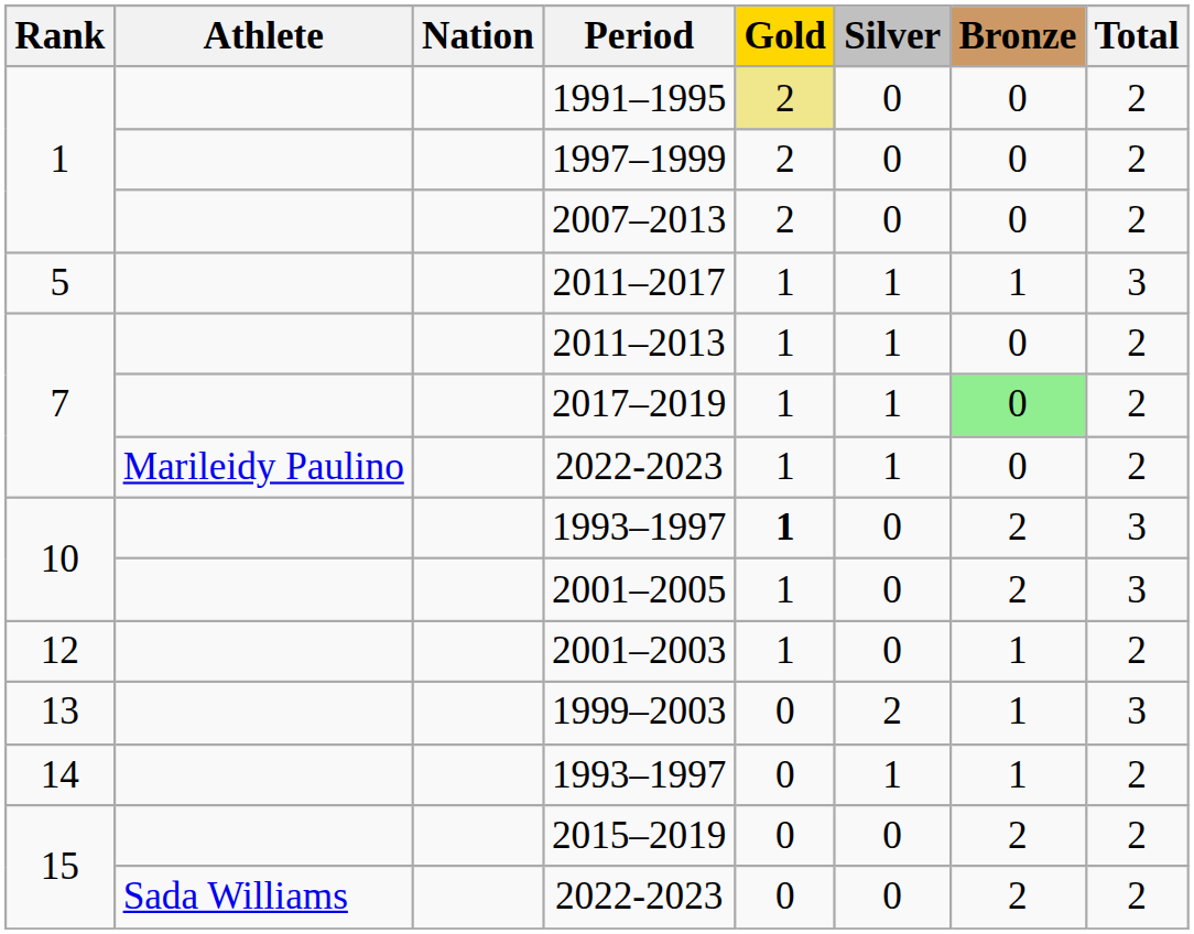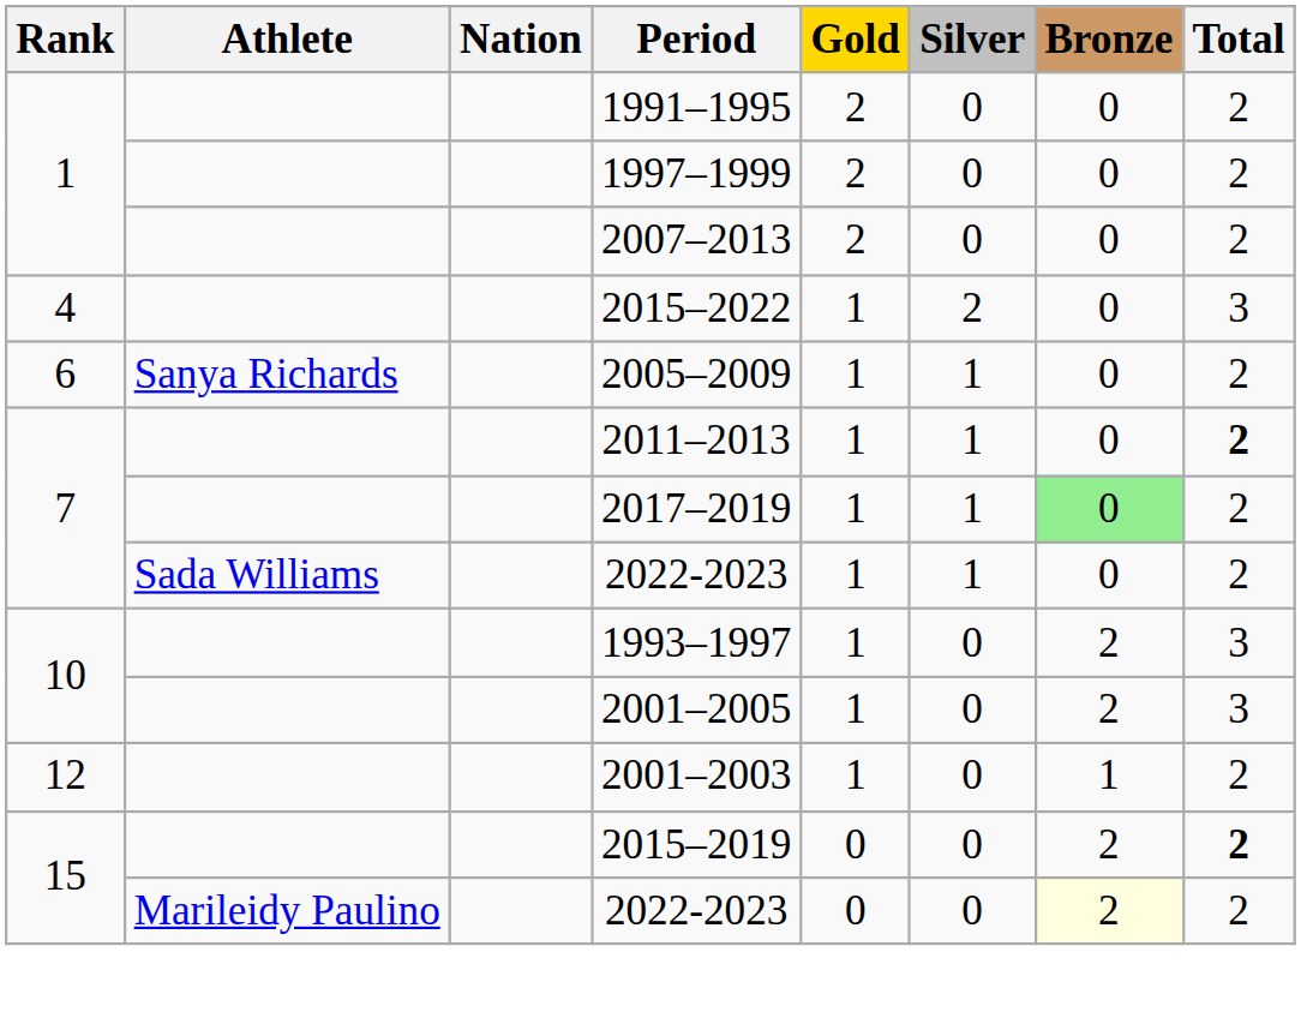 <table class="wikitable sortable" style="text-align:center">
 <tr>
 <th>Rank</th>
 <th>Athlete</th>
 <th>Nation</th>
 <th>Period</th>
 <th style="background-color:gold">Gold</th>
 <th style="background-color:silver">Silver</th>
 <th style="background-color:#cc9966">Bronze</th>
 <th>Total</th>
 </tr>
 <tr>
 <td rowspan="3">1</td>
 <td align="left"></td>
 <td align=left></td>
 <td>1991–1995</td>
-<td style="background: khaki;">2</td>
+<td>2</td>
 <td>0</td>
 <td>0</td>
 <td>2</td>
 </tr>
 <tr>
 <td align="left"></td>
 <td align=left></td>
 <td>1997–1999</td>
 <td>2</td>
 <td>0</td>
 <td>0</td>
 <td>2</td>
 </tr>
 <tr>
 <td align="left"></td>
 <td align=left></td>
 <td>2007–2013</td>
 <td>2</td>
 <td>0</td>
 <td>0</td>
 <td>2</td>
 </tr>
 <tr>
-<td>5</td>
+<td>4</td>
+<td align="left"></td>
+<td align="left"></td>
+<td>2015–2022</td>
+<td>1</td>
+<td>2</td>
+<td>0</td>
+<td>3</td>
+</tr>
+<tr>
+<td>6</td>
+<td align="left"><a href='#'>Sanya Richards</a></td>
 <td align=left></td>
-<td align=left></td>
-<td>2011–2017</td>
+<td>2005–2009</td>
 <td>1</td>
 <td>1</td>
-<td>1</td>
-<td>3</td>
+<td>0</td>
+<td>2</td>
 </tr>
 <tr>
 <td rowspan="3">7</td>
 <td align="left"></td>
 <td align="left"></td>
 <td>2011–2013</td>
 <td>1</td>
 <td>1</td>
 <td>0</td>
-<td>2</td>
+<td><strong>2</strong></td>
 </tr>
 <tr>
 <td align="left"></td>
 <td align="left"></td>
 <td>2017–2019</td>
 <td>1</td>
 <td>1</td>
 <td style="background: lightgreen;">0</td>
 <td>2</td>
 </tr>
 <tr>
-<td align="left"><a href='#'>Marileidy Paulino</a></td>
+<td align="left"><a href='#'>Sada Williams</a></td>
 <td align="left"></td>
 <td>2022-2023</td>
 <td>1</td>
 <td>1</td>
 <td>0</td>
 <td>2</td>
 </tr>
 <tr>
 <td rowspan="2">10</td>
 <td align="left"></td>
 <td align="left"></td>
 <td>1993–1997</td>
-<td><strong>1</strong></td>
+<td>1</td>
 <td>0</td>
 <td>2</td>
 <td>3</td>
 </tr>
 <tr>
 <td align="left"></td>
 <td align="left"></td>
 <td>2001–2005</td>
 <td>1</td>
 <td>0</td>
 <td>2</td>
 <td>3</td>
 </tr>
 <tr>
 <td>12</td>
 <td align="left"></td>
 <td align="left"></td>
 <td>2001–2003</td>
 <td>1</td>
 <td>0</td>
 <td>1</td>
 <td>2</td>
 </tr>
 <tr>
-<td>13</td>
-<td align="left"></td>
-<td align="left"></td>
-<td>1999–2003</td>
-<td>0</td>
-<td>2</td>
-<td>1</td>
-<td>3</td>
-</tr>
-<tr>
-<td>14</td>
-<td align=left></td>
-<td align=left></td>
-<td>1993–1997</td>
-<td>0</td>
-<td>1</td>
-<td>1</td>
-<td>2</td>
-</tr>
-<tr>
 <td rowspan="2">15</td>
 <td align="left"></td>
 <td align=left></td>
 <td>2015–2019</td>
 <td>0</td>
 <td>0</td>
 <td>2</td>
-<td>2</td>
+<td><strong>2</strong></td>
 </tr>
 <tr>
-<td align="left"><a href='#'>Sada Williams</a></td>
+<td align="left"><a href='#'>Marileidy Paulino</a></td>
 <td align="left"></td>
 <td>2022-2023</td>
 <td>0</td>
 <td>0</td>
-<td>2</td>
+<td style="background: lightyellow;">2</td>
 <td>2</td>
 </tr>
 </table>
